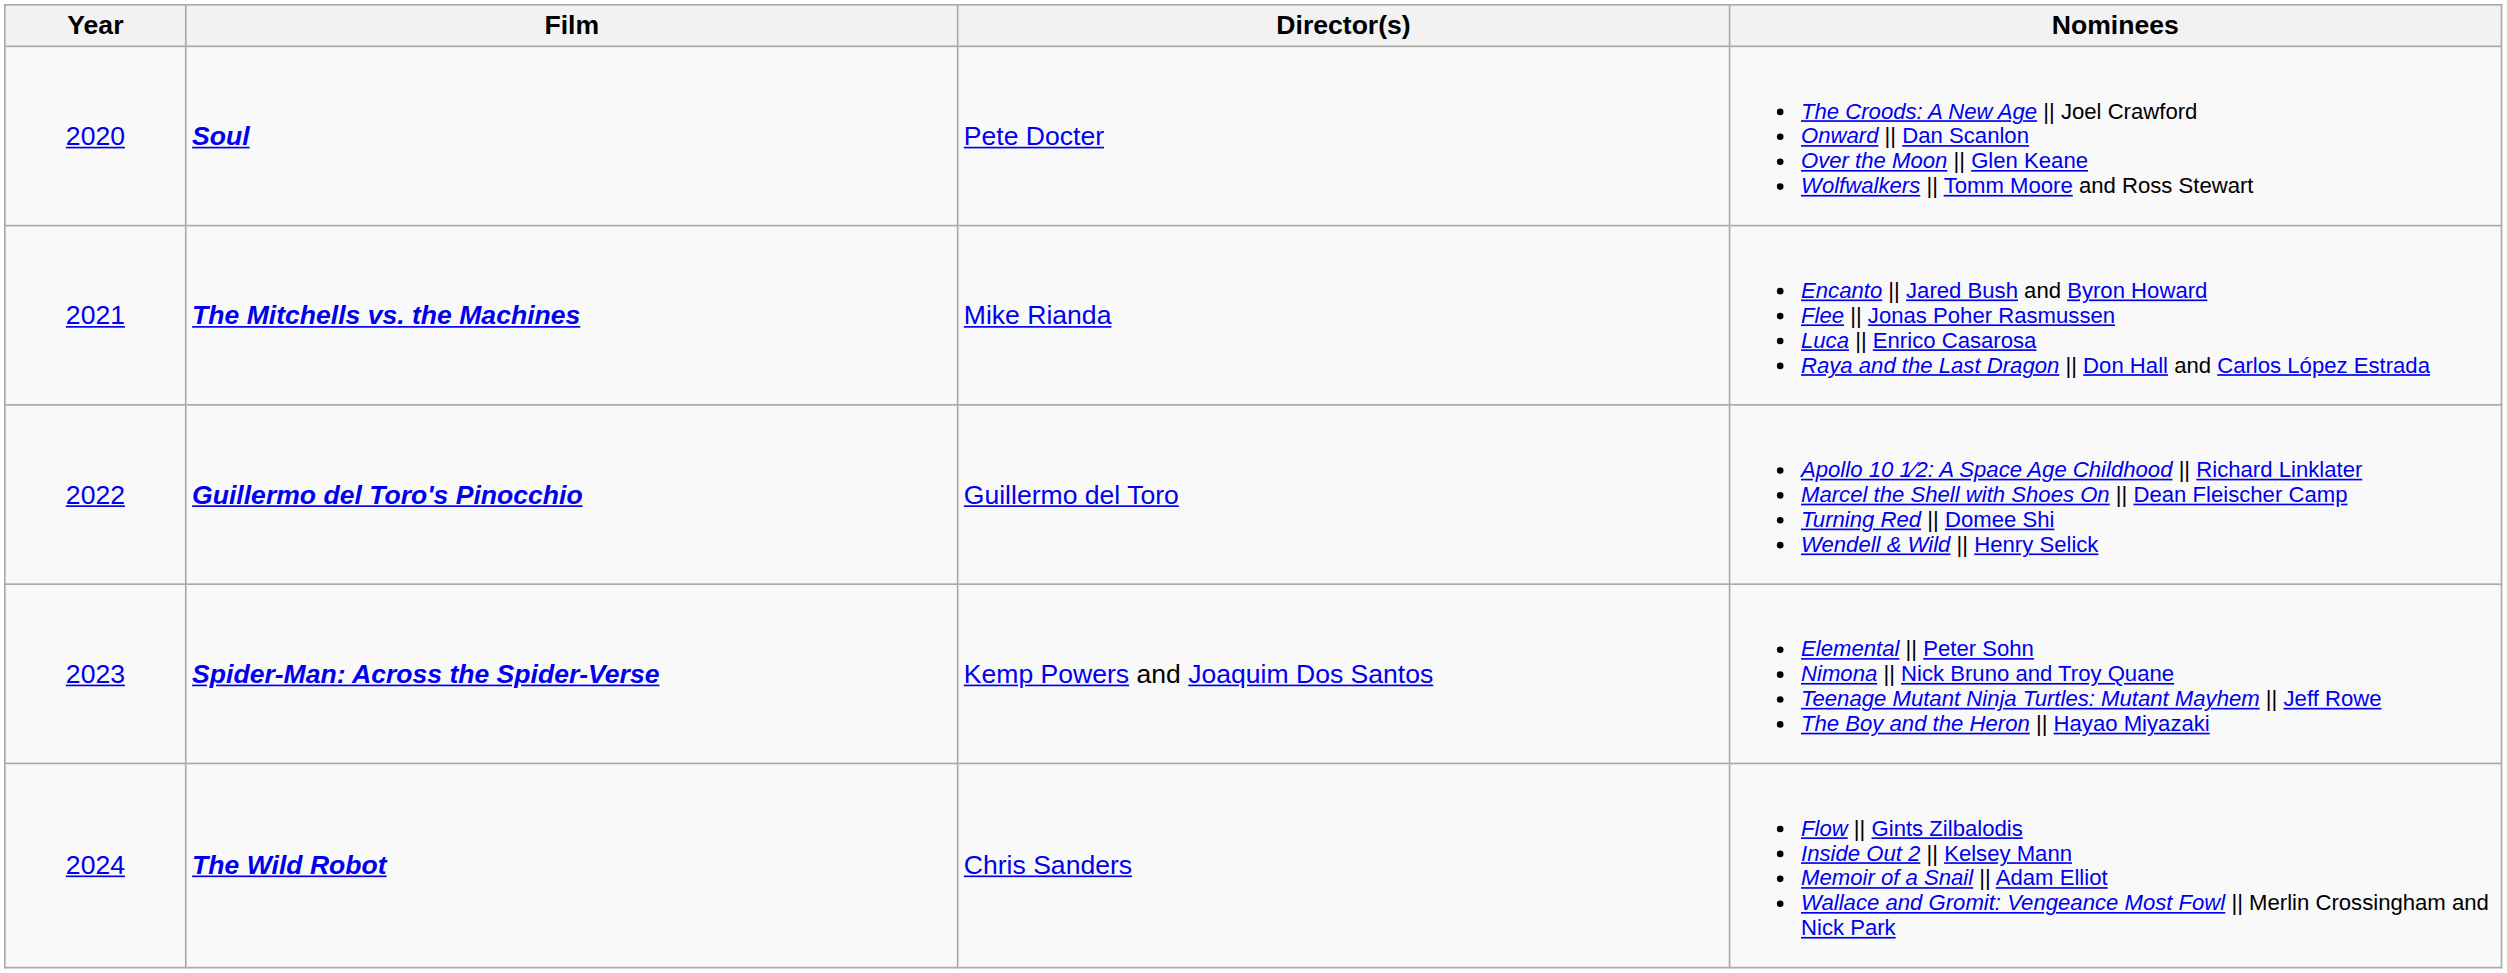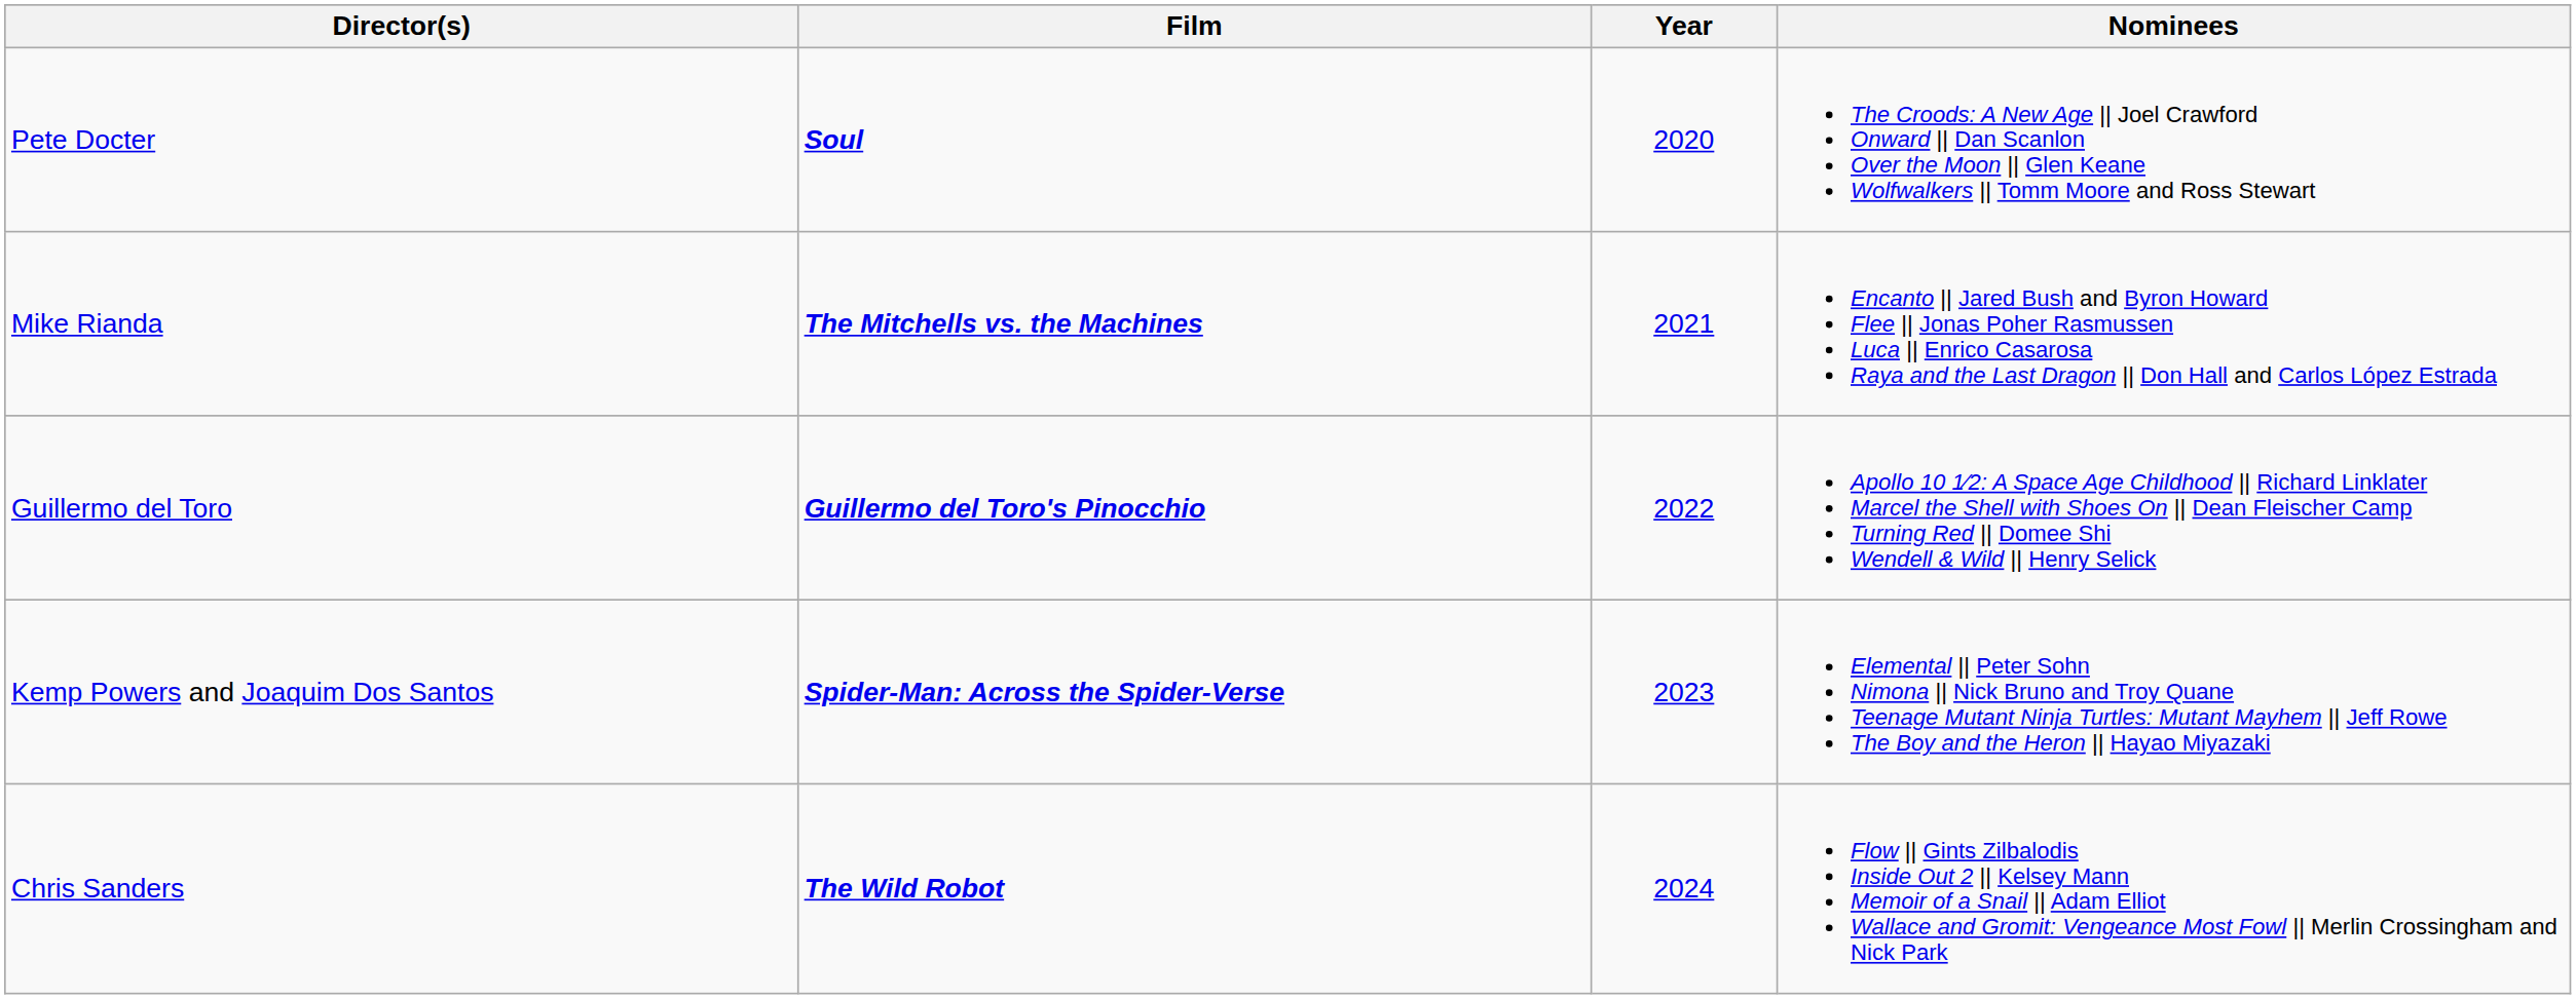 <table class="wikitable" style="width:95%;">
 <tr>
+<th style="width:450px;"><strong>Director(s)</strong></th>
+<th style="width:450px;"><strong>Film</strong></th>
 <th style="width:100px;"><strong>Year</strong></th>
-<th style="width:450px;"><strong>Film</strong></th>
-<th style="width:450px;"><strong>Director(s)</strong></th>
 <th style="width:450px;"><strong>Nominees</strong></th>
 </tr>
 <tr>
+<td><a href='#'>Pete Docter</a></td>
+<td><strong><em><a href='#'>Soul</a></em></strong></td>
 <td style="text-align:center;"><a href='#'>2020</a></td>
-<td><strong><em><a href='#'>Soul</a></em></strong></td>
-<td><a href='#'>Pete Docter</a></td>
 <td style="font-size:smaller"><br><ul><li><em><a href='#'>The Croods: A New Age</a></em> || Joel Crawford</li><li><em><a href='#'>Onward</a></em> || <a href='#'>Dan Scanlon</a></li><li><em><a href='#'>Over the Moon</a></em> || <a href='#'>Glen Keane</a></li><li><em><a href='#'>Wolfwalkers</a></em> || <a href='#'>Tomm Moore</a> and Ross Stewart</li></ul></td>
 </tr>
 <tr>
+<td><a href='#'>Mike Rianda</a></td>
+<td><strong><em><a href='#'>The Mitchells vs. the Machines</a></em></strong></td>
 <td style="text-align:center;"><a href='#'>2021</a></td>
-<td><strong><em><a href='#'>The Mitchells vs. the Machines</a></em></strong></td>
-<td><a href='#'>Mike Rianda</a></td>
 <td style="font-size:smaller"><br><ul><li><em><a href='#'>Encanto</a></em> || <a href='#'>Jared Bush</a> and <a href='#'>Byron Howard</a></li><li><em><a href='#'>Flee</a></em> || <a href='#'>Jonas Poher Rasmussen</a></li><li><em><a href='#'>Luca</a></em> || <a href='#'>Enrico Casarosa</a></li><li><em><a href='#'>Raya and the Last Dragon</a></em> || <a href='#'>Don Hall</a> and <a href='#'>Carlos López Estrada</a></li></ul></td>
 </tr>
 <tr>
+<td><a href='#'>Guillermo del Toro</a></td>
+<td><strong><em><a href='#'>Guillermo del Toro's Pinocchio</a></em></strong></td>
 <td style="text-align:center;"><a href='#'>2022</a></td>
-<td><strong><em><a href='#'>Guillermo del Toro's Pinocchio</a></em></strong></td>
-<td><a href='#'>Guillermo del Toro</a></td>
 <td style="font-size:smaller"><br><ul><li><em><a href='#'>Apollo 10 1⁄2: A Space Age Childhood</a></em> || <a href='#'>Richard Linklater</a></li><li><em><a href='#'>Marcel the Shell with Shoes On</a></em> || <a href='#'>Dean Fleischer Camp</a></li><li><em><a href='#'>Turning Red</a></em> || <a href='#'>Domee Shi</a></li><li><em><a href='#'>Wendell & Wild</a></em> || <a href='#'>Henry Selick</a></li></ul></td>
 </tr>
 <tr>
+<td><a href='#'>Kemp Powers</a> and <a href='#'>Joaquim Dos Santos</a></td>
+<td><strong><em><a href='#'>Spider-Man: Across the Spider-Verse</a></em></strong></td>
 <td style="text-align:center;"><a href='#'>2023</a></td>
-<td><strong><em><a href='#'>Spider-Man: Across the Spider-Verse</a></em></strong></td>
-<td><a href='#'>Kemp Powers</a> and <a href='#'>Joaquim Dos Santos</a></td>
 <td style="font-size:smaller"><br><ul><li><em><a href='#'>Elemental</a></em> || <a href='#'>Peter Sohn</a></li><li><em><a href='#'>Nimona</a></em> || <a href='#'>Nick Bruno and Troy Quane</a></li><li><em><a href='#'>Teenage Mutant Ninja Turtles: Mutant Mayhem</a></em> || <a href='#'>Jeff Rowe</a></li><li><em><a href='#'>The Boy and the Heron</a></em> || <a href='#'>Hayao Miyazaki</a></li></ul></td>
 </tr>
 <tr>
+<td><a href='#'>Chris Sanders</a></td>
+<td><strong><em><a href='#'>The Wild Robot</a></em></strong></td>
 <td style="text-align:center;"><a href='#'>2024</a></td>
-<td><strong><em><a href='#'>The Wild Robot</a></em></strong></td>
-<td><a href='#'>Chris Sanders</a></td>
 <td style="font-size:smaller"><br><ul><li><em><a href='#'>Flow</a></em> || <a href='#'>Gints Zilbalodis</a></li><li><em><a href='#'>Inside Out 2</a></em> || <a href='#'>Kelsey Mann</a></li><li><em><a href='#'>Memoir of a Snail</a></em> || <a href='#'>Adam Elliot</a></li><li><em><a href='#'>Wallace and Gromit: Vengeance Most Fowl</a></em> || Merlin Crossingham and <a href='#'>Nick Park</a></li></ul></td>
 </tr>
 </table>
